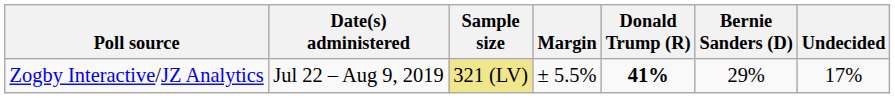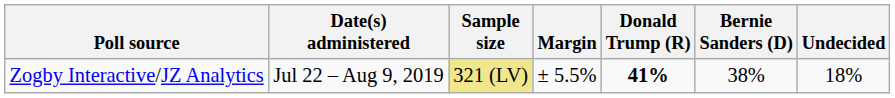 <table class="wikitable" style="font-size:90%;text-align:center;">
 <tr style="vertical-align:bottom; font-size:90%;">
 <th>Poll source</th>
 <th>Date(s)<br>administered</th>
 <th>Sample<br>size</th>
 <th>Margin<br></th>
 <th>Donald<br>Trump (R)</th>
 <th>Bernie<br>Sanders (D)</th>
 <th>Undecided</th>
 </tr>
 <tr>
 <td style="text-align:left;"><a href='#'>Zogby Interactive</a>/<a href='#'>JZ Analytics</a></td>
 <td>Jul 22 – Aug 9, 2019</td>
 <td style="background: khaki;">321 (LV)</td>
 <td>± 5.5%</td>
 <td><strong>41%</strong></td>
-<td>29%</td>
-<td>17%</td>
+<td>38%</td>
+<td>18%</td>
 </tr>
 </table>
